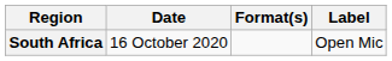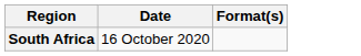 <table class="wikitable plainrowheaders">
 <tr>
 <th scope="col">Region</th>
 <th scope="col">Date</th>
 <th scope="col">Format(s)</th>
-<th scope="col">Label</th>
 </tr>
 <tr>
 <th scope="row">South Africa</th>
 <td>16 October 2020</td>
 <td></td>
-<td>Open Mic</td>
 </tr>
 </table>
